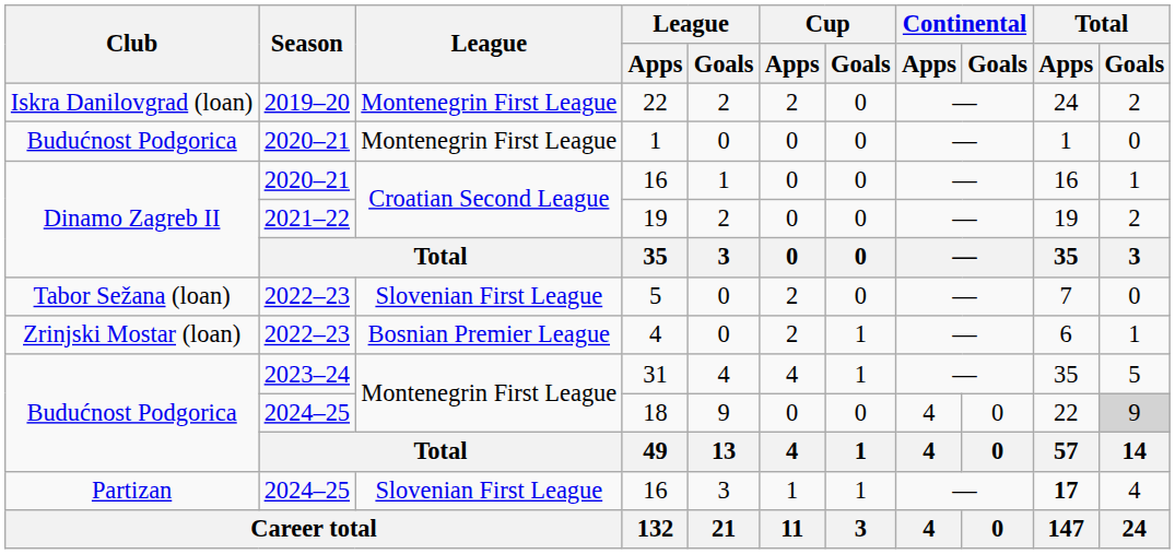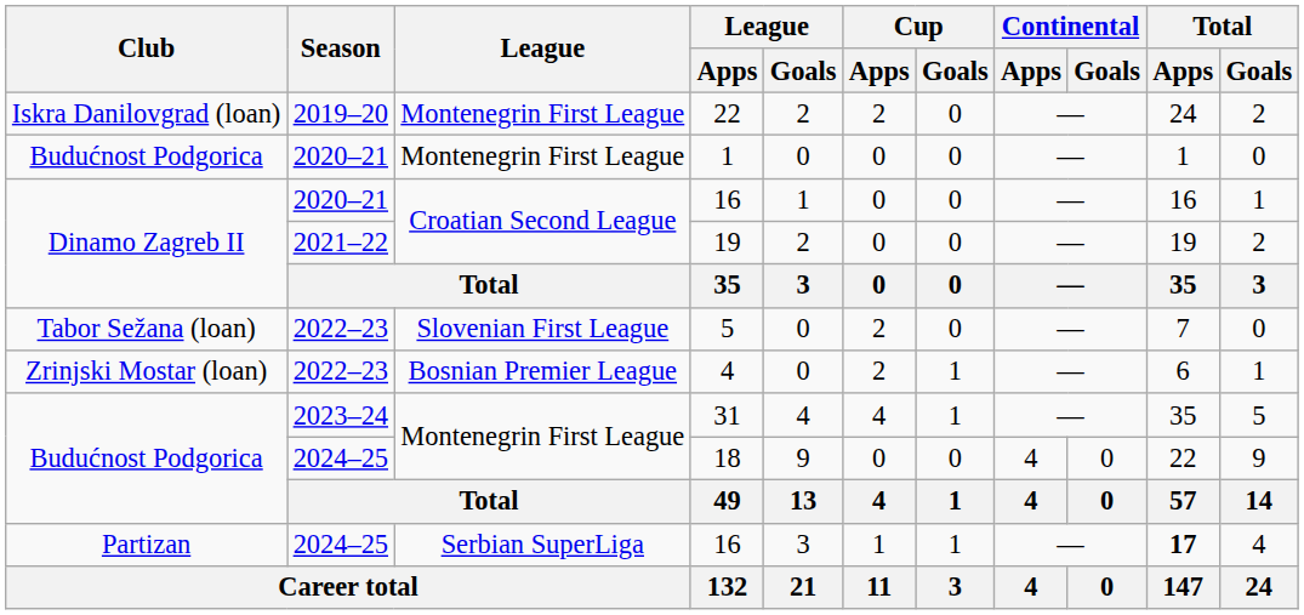 <table class="wikitable" style="text-align:center">
 <tr>
 <th rowspan="2">Club</th>
 <th rowspan="2">Season</th>
 <th rowspan="2">League</th>
 <th colspan="2">League</th>
 <th colspan="2">Cup</th>
 <th colspan="2"><a href='#'>Continental</a></th>
 <th colspan="2">Total</th>
 </tr>
 <tr>
 <th>Apps</th>
 <th>Goals</th>
 <th>Apps</th>
 <th>Goals</th>
 <th>Apps</th>
 <th>Goals</th>
 <th>Apps</th>
 <th>Goals</th>
 </tr>
 <tr>
 <td><a href='#'>Iskra Danilovgrad</a> (loan)</td>
 <td><a href='#'>2019–20</a></td>
 <td><a href='#'>Montenegrin First League</a></td>
 <td>22</td>
 <td>2</td>
 <td>2</td>
 <td>0</td>
 <td colspan="2">—</td>
 <td>24</td>
 <td>2</td>
 </tr>
 <tr>
 <td><a href='#'>Budućnost Podgorica</a></td>
 <td><a href='#'>2020–21</a></td>
 <td>Montenegrin First League</td>
 <td>1</td>
 <td>0</td>
 <td>0</td>
 <td>0</td>
 <td colspan="2">—</td>
 <td>1</td>
 <td>0</td>
 </tr>
 <tr>
 <td rowspan="3"><a href='#'>Dinamo Zagreb II</a></td>
 <td><a href='#'>2020–21</a></td>
 <td rowspan="2"><a href='#'>Croatian Second League</a></td>
 <td>16</td>
 <td>1</td>
 <td>0</td>
 <td>0</td>
 <td colspan="2">—</td>
 <td>16</td>
 <td>1</td>
 </tr>
 <tr>
 <td><a href='#'>2021–22</a></td>
 <td>19</td>
 <td>2</td>
 <td>0</td>
 <td>0</td>
 <td colspan="2">—</td>
 <td>19</td>
 <td>2</td>
 </tr>
 <tr>
 <th colspan="2">Total</th>
 <th>35</th>
 <th>3</th>
 <th>0</th>
 <th>0</th>
 <th colspan="2">—</th>
 <th>35</th>
 <th>3</th>
 </tr>
 <tr>
 <td><a href='#'>Tabor Sežana</a> (loan)</td>
 <td><a href='#'>2022–23</a></td>
 <td><a href='#'>Slovenian First League</a></td>
 <td>5</td>
 <td>0</td>
 <td>2</td>
 <td>0</td>
 <td colspan="2">—</td>
 <td>7</td>
 <td>0</td>
 </tr>
 <tr>
 <td><a href='#'>Zrinjski Mostar</a> (loan)</td>
 <td><a href='#'>2022–23</a></td>
 <td><a href='#'>Bosnian Premier League</a></td>
 <td>4</td>
 <td>0</td>
 <td>2</td>
 <td>1</td>
 <td colspan="2">—</td>
 <td>6</td>
 <td>1</td>
 </tr>
 <tr>
 <td rowspan="3"><a href='#'>Budućnost Podgorica</a></td>
 <td><a href='#'>2023–24</a></td>
 <td rowspan="2">Montenegrin First League</td>
 <td>31</td>
 <td>4</td>
 <td>4</td>
 <td>1</td>
 <td colspan="2">—</td>
 <td>35</td>
 <td>5</td>
 </tr>
 <tr>
 <td><a href='#'>2024–25</a></td>
 <td>18</td>
 <td>9</td>
 <td>0</td>
 <td>0</td>
 <td>4</td>
 <td>0</td>
 <td>22</td>
-<td style="background: lightgrey;">9</td>
+<td>9</td>
 </tr>
 <tr>
 <th colspan="2">Total</th>
 <th>49</th>
 <th>13</th>
 <th>4</th>
 <th>1</th>
 <th>4</th>
 <th>0</th>
 <th>57</th>
 <th>14</th>
 </tr>
 <tr>
 <td><a href='#'>Partizan</a></td>
 <td><a href='#'>2024–25</a></td>
-<td><a href='#'>Slovenian First League</a></td>
+<td><a href='#'>Serbian SuperLiga</a></td>
 <td>16</td>
 <td>3</td>
 <td>1</td>
 <td>1</td>
 <td colspan="2">—</td>
 <td><strong>17</strong></td>
 <td>4</td>
 </tr>
 <tr>
 <th colspan="3">Career total</th>
 <th>132</th>
 <th>21</th>
 <th>11</th>
 <th>3</th>
 <th>4</th>
 <th>0</th>
 <th>147</th>
 <th>24</th>
 </tr>
 </table>
